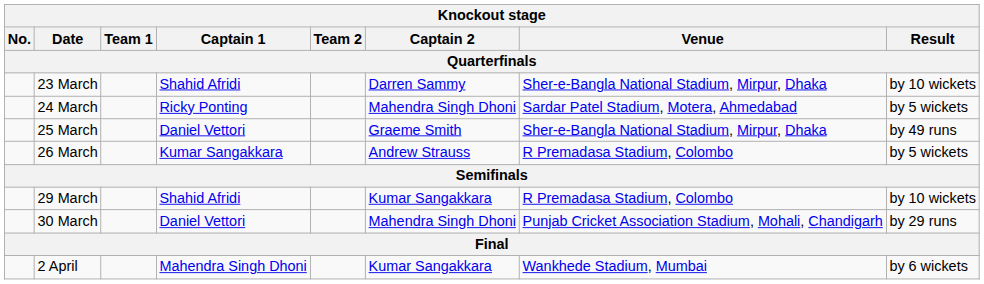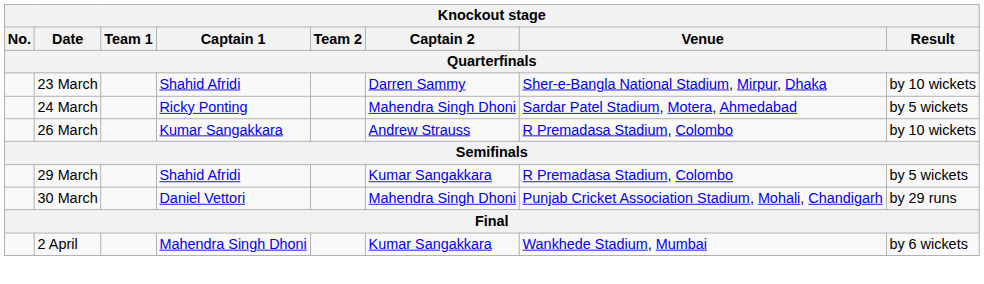 <table class="wikitable">
 <tr>
 <th colspan="8">Knockout stage</th>
 </tr>
 <tr>
 <th>No.</th>
 <th>Date</th>
 <th>Team 1</th>
 <th>Captain 1</th>
 <th>Team 2</th>
 <th>Captain 2</th>
 <th>Venue</th>
 <th>Result</th>
 </tr>
 <tr>
 <th colspan="8">Quarterfinals</th>
 </tr>
 <tr>
 <td></td>
 <td>23 March</td>
 <td></td>
 <td><a href='#'>Shahid Afridi</a></td>
 <td></td>
 <td><a href='#'>Darren Sammy</a></td>
 <td><a href='#'>Sher-e-Bangla National Stadium</a>, <a href='#'>Mirpur</a>, <a href='#'>Dhaka</a></td>
 <td> by 10 wickets</td>
 </tr>
 <tr>
 <td></td>
 <td>24 March</td>
 <td></td>
 <td><a href='#'>Ricky Ponting</a></td>
 <td></td>
 <td><a href='#'>Mahendra Singh Dhoni</a></td>
 <td><a href='#'>Sardar Patel Stadium</a>, <a href='#'>Motera</a>, <a href='#'>Ahmedabad</a></td>
 <td> by 5 wickets</td>
 </tr>
 <tr>
 <td></td>
-<td>25 March</td>
-<td></td>
-<td><a href='#'>Daniel Vettori</a></td>
-<td></td>
-<td><a href='#'>Graeme Smith</a></td>
-<td><a href='#'>Sher-e-Bangla National Stadium</a>, <a href='#'>Mirpur</a>, <a href='#'>Dhaka</a></td>
-<td> by 49 runs</td>
-</tr>
-<tr>
-<td></td>
 <td>26 March</td>
 <td></td>
 <td><a href='#'>Kumar Sangakkara</a></td>
 <td></td>
 <td><a href='#'>Andrew Strauss</a></td>
 <td><a href='#'>R Premadasa Stadium</a>, <a href='#'>Colombo</a></td>
-<td> by 5 wickets</td>
+<td> by 10 wickets</td>
 </tr>
 <tr>
 <th colspan="8">Semifinals</th>
 </tr>
 <tr>
 <td></td>
 <td>29 March</td>
 <td></td>
 <td><a href='#'>Shahid Afridi</a></td>
 <td></td>
 <td><a href='#'>Kumar Sangakkara</a></td>
 <td><a href='#'>R Premadasa Stadium</a>, <a href='#'>Colombo</a></td>
-<td> by 10 wickets</td>
+<td> by 5 wickets</td>
 </tr>
 <tr>
 <td></td>
 <td>30 March</td>
 <td></td>
 <td><a href='#'>Daniel Vettori</a></td>
 <td></td>
 <td><a href='#'>Mahendra Singh Dhoni</a></td>
 <td><a href='#'>Punjab Cricket Association Stadium</a>, <a href='#'>Mohali</a>, <a href='#'>Chandigarh</a></td>
 <td> by 29 runs</td>
 </tr>
 <tr>
 <th colspan="8">Final</th>
 </tr>
 <tr>
 <td></td>
 <td>2 April</td>
 <td></td>
 <td><a href='#'>Mahendra Singh Dhoni</a></td>
 <td></td>
 <td><a href='#'>Kumar Sangakkara</a></td>
 <td><a href='#'>Wankhede Stadium</a>, <a href='#'>Mumbai</a></td>
 <td> by 6 wickets</td>
 </tr>
 </table>
